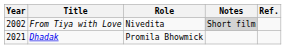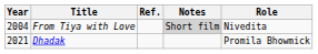 <table class="wikitable sortable">
 <tr>
 <th>Year</th>
 <th>Title</th>
+<th class="unsortable">Ref.</th>
+<th class="unsortable">Notes</th>
 <th>Role</th>
-<th class="unsortable">Notes</th>
-<th class="unsortable">Ref.</th>
 </tr>
 <tr>
-<td>2002</td>
+<td>2004</td>
 <td><em>From Tiya with Love</em></td>
+<td></td>
+<td style="background: lightgrey;">Short film</td>
 <td>Nivedita</td>
-<td style="background: lightgrey;">Short film</td>
-<td></td>
 </tr>
 <tr>
 <td>2021</td>
 <td><em><a href='#'>Dhadak</a></em></td>
-<td>Promila Bhowmick</td>
 <td></td>
 <td></td>
+<td>Promila Bhowmick</td>
 </tr>
 </table>
